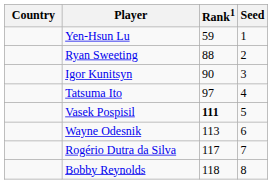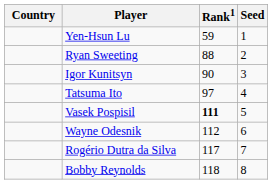 <table class="sortable wikitable">
 <tr>
 <th width="70">Country</th>
 <th width="175">Player</th>
 <th>Rank<sup>1</sup></th>
 <th>Seed</th>
 </tr>
 <tr>
 <td></td>
 <td><a href='#'>Yen-Hsun Lu</a></td>
 <td>59</td>
 <td>1</td>
 </tr>
 <tr>
 <td></td>
 <td><a href='#'>Ryan Sweeting</a></td>
 <td>88</td>
 <td>2</td>
 </tr>
 <tr>
 <td></td>
 <td><a href='#'>Igor Kunitsyn</a></td>
 <td>90</td>
 <td>3</td>
 </tr>
 <tr>
 <td></td>
 <td><a href='#'>Tatsuma Ito</a></td>
 <td>97</td>
 <td>4</td>
 </tr>
 <tr>
 <td></td>
 <td><a href='#'>Vasek Pospisil</a></td>
 <td><strong>111</strong></td>
 <td>5</td>
 </tr>
 <tr>
 <td></td>
 <td><a href='#'>Wayne Odesnik</a></td>
-<td>113</td>
+<td>112</td>
 <td>6</td>
 </tr>
 <tr>
 <td></td>
 <td><a href='#'>Rogério Dutra da Silva</a></td>
 <td>117</td>
 <td>7</td>
 </tr>
 <tr>
 <td></td>
 <td><a href='#'>Bobby Reynolds</a></td>
 <td>118</td>
 <td>8</td>
 </tr>
 </table>
